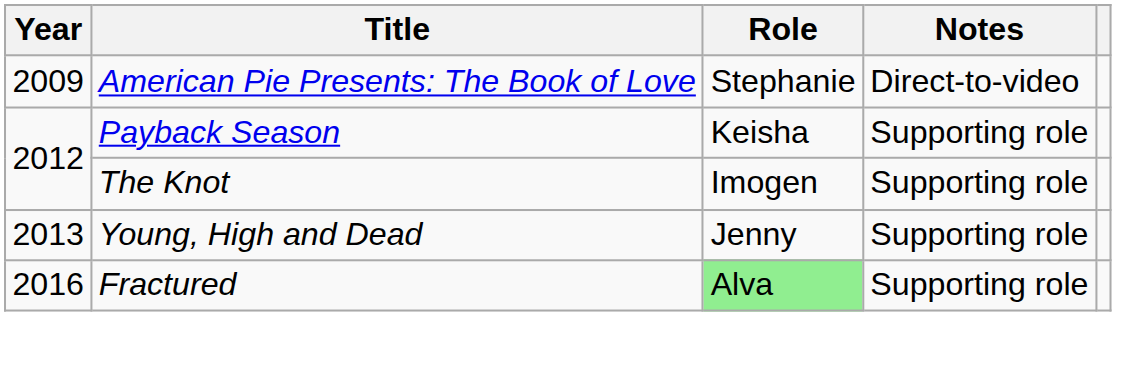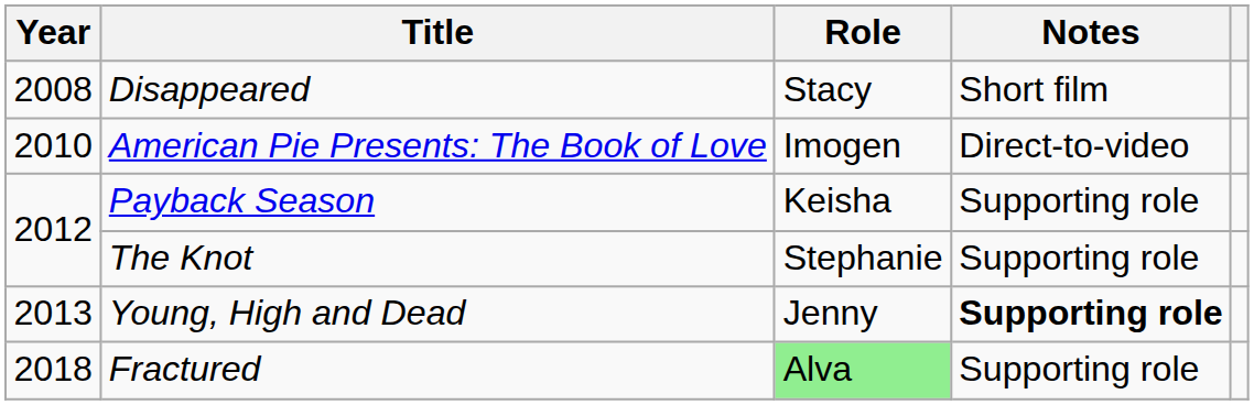 <table class="wikitable sortable">
 <tr>
 <th>Year</th>
 <th>Title</th>
 <th>Role</th>
 <th>Notes</th>
 <th></th>
 </tr>
 <tr>
-<td>2009</td>
+<td>2008</td>
+<td><em>Disappeared</em></td>
+<td>Stacy</td>
+<td>Short film</td>
+<td align="center"></td>
+</tr>
+<tr>
+<td>2010</td>
 <td><em><a href='#'>American Pie Presents: The Book of Love</a></em></td>
-<td>Stephanie</td>
+<td>Imogen</td>
 <td>Direct-to-video</td>
 <td align="center"></td>
 </tr>
 <tr>
 <td rowspan=2>2012</td>
 <td><em><a href='#'>Payback Season</a></em></td>
 <td>Keisha</td>
 <td>Supporting role</td>
 <td align="center"></td>
 </tr>
 <tr>
 <td><em>The Knot</em></td>
-<td>Imogen</td>
+<td>Stephanie</td>
 <td>Supporting role</td>
 <td align="center"></td>
 </tr>
 <tr>
 <td>2013</td>
 <td><em>Young, High and Dead</em></td>
 <td>Jenny</td>
-<td>Supporting role</td>
+<td><strong>Supporting role</strong></td>
 <td align="center"></td>
 </tr>
 <tr>
-<td>2016</td>
+<td>2018</td>
 <td><em>Fractured</em></td>
 <td style="background: lightgreen;">Alva</td>
 <td>Supporting role</td>
 <td align="center"></td>
 </tr>
 </table>
